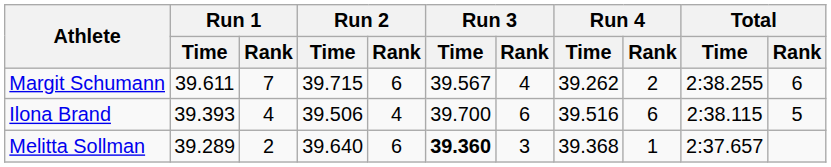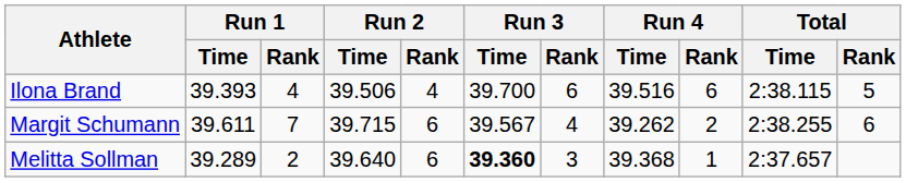 <table class="wikitable" style="font-size:90%;">
 <tr>
 <th rowspan="2">Athlete</th>
 <th colspan="2">Run 1</th>
 <th colspan="2">Run 2</th>
 <th colspan="2">Run 3</th>
 <th colspan="2">Run 4</th>
 <th colspan="2">Total</th>
 </tr>
 <tr>
 <th>Time</th>
 <th>Rank</th>
 <th>Time</th>
 <th>Rank</th>
 <th>Time</th>
 <th>Rank</th>
 <th>Time</th>
 <th>Rank</th>
 <th>Time</th>
 <th>Rank</th>
 </tr>
 <tr>
+<td><a href='#'>Ilona Brand</a></td>
+<td style="text-align:center;">39.393</td>
+<td style="text-align:center;">4</td>
+<td style="text-align:center;">39.506</td>
+<td style="text-align:center;">4</td>
+<td style="text-align:center;">39.700</td>
+<td style="text-align:center;">6</td>
+<td style="text-align:center;">39.516</td>
+<td style="text-align:center;">6</td>
+<td style="text-align:center;">2:38.115</td>
+<td style="text-align:center;">5</td>
+</tr>
+<tr>
 <td><a href='#'>Margit Schumann</a></td>
 <td style="text-align:center;">39.611</td>
 <td style="text-align:center;">7</td>
 <td style="text-align:center;">39.715</td>
 <td style="text-align:center;">6</td>
 <td style="text-align:center;">39.567</td>
 <td style="text-align:center;">4</td>
 <td style="text-align:center;">39.262</td>
 <td style="text-align:center;">2</td>
 <td style="text-align:center;">2:38.255</td>
 <td style="text-align:center;">6</td>
-</tr>
-<tr>
-<td><a href='#'>Ilona Brand</a></td>
-<td style="text-align:center;">39.393</td>
-<td style="text-align:center;">4</td>
-<td style="text-align:center;">39.506</td>
-<td style="text-align:center;">4</td>
-<td style="text-align:center;">39.700</td>
-<td style="text-align:center;">6</td>
-<td style="text-align:center;">39.516</td>
-<td style="text-align:center;">6</td>
-<td style="text-align:center;">2:38.115</td>
-<td style="text-align:center;">5</td>
 </tr>
 <tr>
 <td><a href='#'>Melitta Sollman</a></td>
 <td style="text-align:center;">39.289</td>
 <td style="text-align:center;">2</td>
 <td style="text-align:center;">39.640</td>
 <td style="text-align:center;">6</td>
 <td style="text-align:center;"><strong>39.360</strong></td>
 <td style="text-align:center;">3</td>
 <td style="text-align:center;">39.368</td>
 <td style="text-align:center;">1</td>
 <td style="text-align:center;">2:37.657</td>
 <td style="text-align:center;"></td>
 </tr>
 </table>
